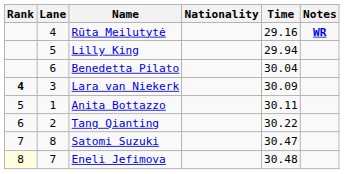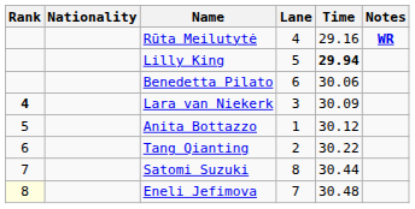 <table class="wikitable sortable" style="text-align:center">
 <tr>
 <th>Rank</th>
+<th>Nationality</th>
+<th>Name</th>
 <th>Lane</th>
-<th>Name</th>
-<th>Nationality</th>
 <th>Time</th>
 <th>Notes</th>
 </tr>
 <tr>
 <td></td>
+<td align=left></td>
+<td align=left><a href='#'>Rūta Meilutytė</a></td>
 <td>4</td>
-<td align=left><a href='#'>Rūta Meilutytė</a></td>
-<td align=left></td>
 <td>29.16</td>
 <td><strong><a href='#'>WR</a></strong></td>
 </tr>
 <tr>
 <td></td>
+<td align=left></td>
+<td align=left><a href='#'>Lilly King</a></td>
 <td>5</td>
-<td align=left><a href='#'>Lilly King</a></td>
-<td align=left></td>
-<td>29.94</td>
+<td><strong>29.94</strong></td>
 <td></td>
 </tr>
 <tr>
 <td></td>
+<td align=left></td>
+<td align=left><a href='#'>Benedetta Pilato</a></td>
 <td>6</td>
-<td align=left><a href='#'>Benedetta Pilato</a></td>
-<td align=left></td>
-<td>30.04</td>
+<td>30.06</td>
 <td></td>
 </tr>
 <tr>
 <td><strong>4</strong></td>
+<td align=left></td>
+<td align=left><a href='#'>Lara van Niekerk</a></td>
 <td>3</td>
-<td align=left><a href='#'>Lara van Niekerk</a></td>
-<td align=left></td>
 <td>30.09</td>
 <td></td>
 </tr>
 <tr>
 <td>5</td>
+<td align=left></td>
+<td align=left><a href='#'>Anita Bottazzo</a></td>
 <td>1</td>
-<td align=left><a href='#'>Anita Bottazzo</a></td>
-<td align=left></td>
-<td>30.11</td>
+<td>30.12</td>
 <td></td>
 </tr>
 <tr>
 <td>6</td>
+<td align=left></td>
+<td align=left><a href='#'>Tang Qianting</a></td>
 <td>2</td>
-<td align=left><a href='#'>Tang Qianting</a></td>
-<td align=left></td>
 <td>30.22</td>
 <td></td>
 </tr>
 <tr>
 <td>7</td>
+<td align=left></td>
+<td align=left><a href='#'>Satomi Suzuki</a></td>
 <td>8</td>
-<td align=left><a href='#'>Satomi Suzuki</a></td>
-<td align=left></td>
-<td>30.47</td>
+<td>30.44</td>
 <td></td>
 </tr>
 <tr>
 <td style="background: lightyellow;">8</td>
+<td align=left></td>
+<td align=left><a href='#'>Eneli Jefimova</a></td>
 <td>7</td>
-<td align=left><a href='#'>Eneli Jefimova</a></td>
-<td align=left></td>
 <td>30.48</td>
 <td></td>
 </tr>
 </table>
